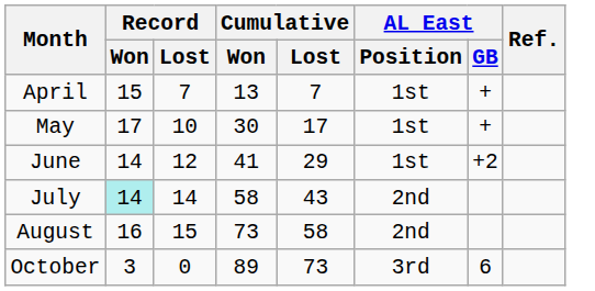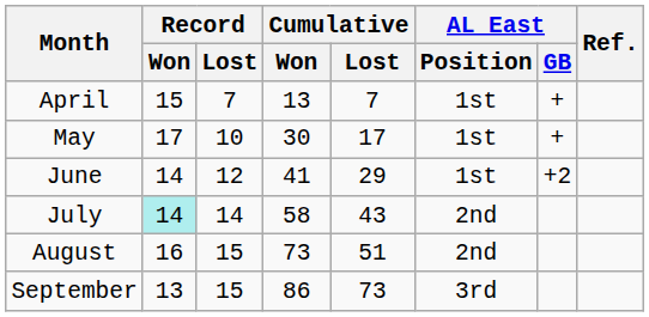 <table class="wikitable" style="text-align:center;">
 <tr>
 <th rowspan=2>Month</th>
 <th colspan=2>Record</th>
 <th colspan=2>Cumulative</th>
 <th colspan=2><a href='#'>AL East</a></th>
 <th rowspan=2>Ref.</th>
 </tr>
 <tr>
 <th>Won</th>
 <th>Lost</th>
 <th>Won</th>
 <th>Lost</th>
 <th>Position</th>
 <th><a href='#'>GB</a></th>
 </tr>
 <tr>
 <td>April</td>
 <td>15</td>
 <td>7</td>
 <td>13</td>
 <td>7</td>
 <td>1st</td>
 <td>+</td>
 <td></td>
 </tr>
 <tr>
 <td>May</td>
 <td>17</td>
 <td>10</td>
 <td>30</td>
 <td>17</td>
 <td>1st</td>
 <td>+</td>
 <td></td>
 </tr>
 <tr>
 <td>June</td>
 <td>14</td>
 <td>12</td>
 <td>41</td>
 <td>29</td>
 <td>1st</td>
 <td>+2</td>
 <td></td>
 </tr>
 <tr>
 <td>July</td>
 <td style="background: paleturquoise;">14</td>
 <td>14</td>
 <td>58</td>
 <td>43</td>
 <td>2nd</td>
 <td></td>
 <td></td>
 </tr>
 <tr>
 <td>August</td>
 <td>16</td>
 <td>15</td>
 <td>73</td>
-<td>58</td>
+<td>51</td>
 <td>2nd</td>
 <td></td>
 <td></td>
 </tr>
 <tr>
-<td>October</td>
-<td>3</td>
-<td>0</td>
-<td>89</td>
+<td>September</td>
+<td>13</td>
+<td>15</td>
+<td>86</td>
 <td>73</td>
 <td>3rd</td>
-<td>6</td>
+<td></td>
 <td></td>
 </tr>
 </table>
